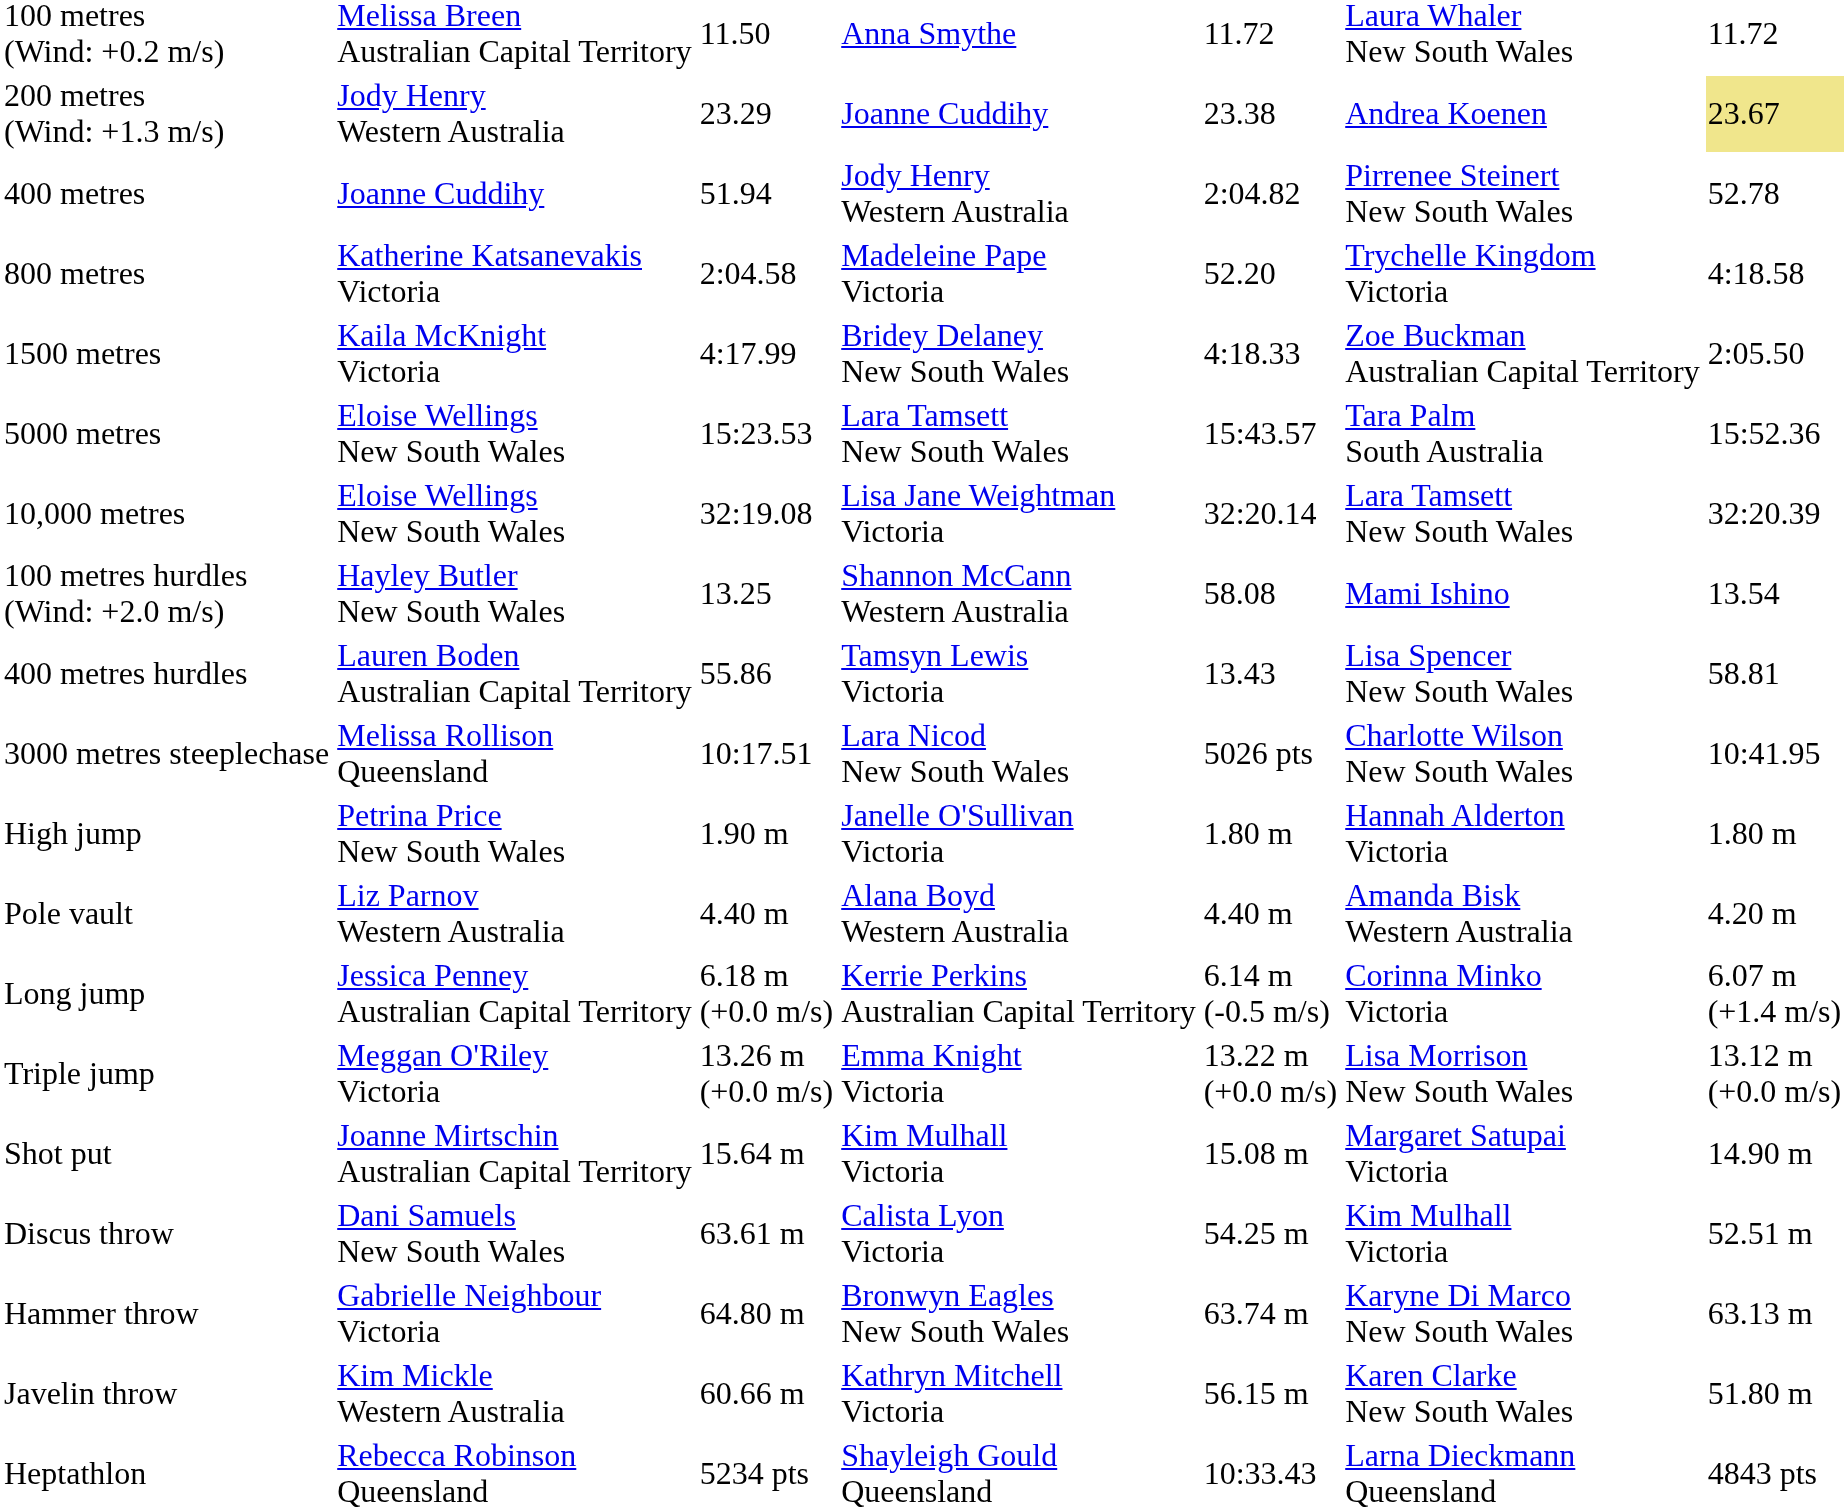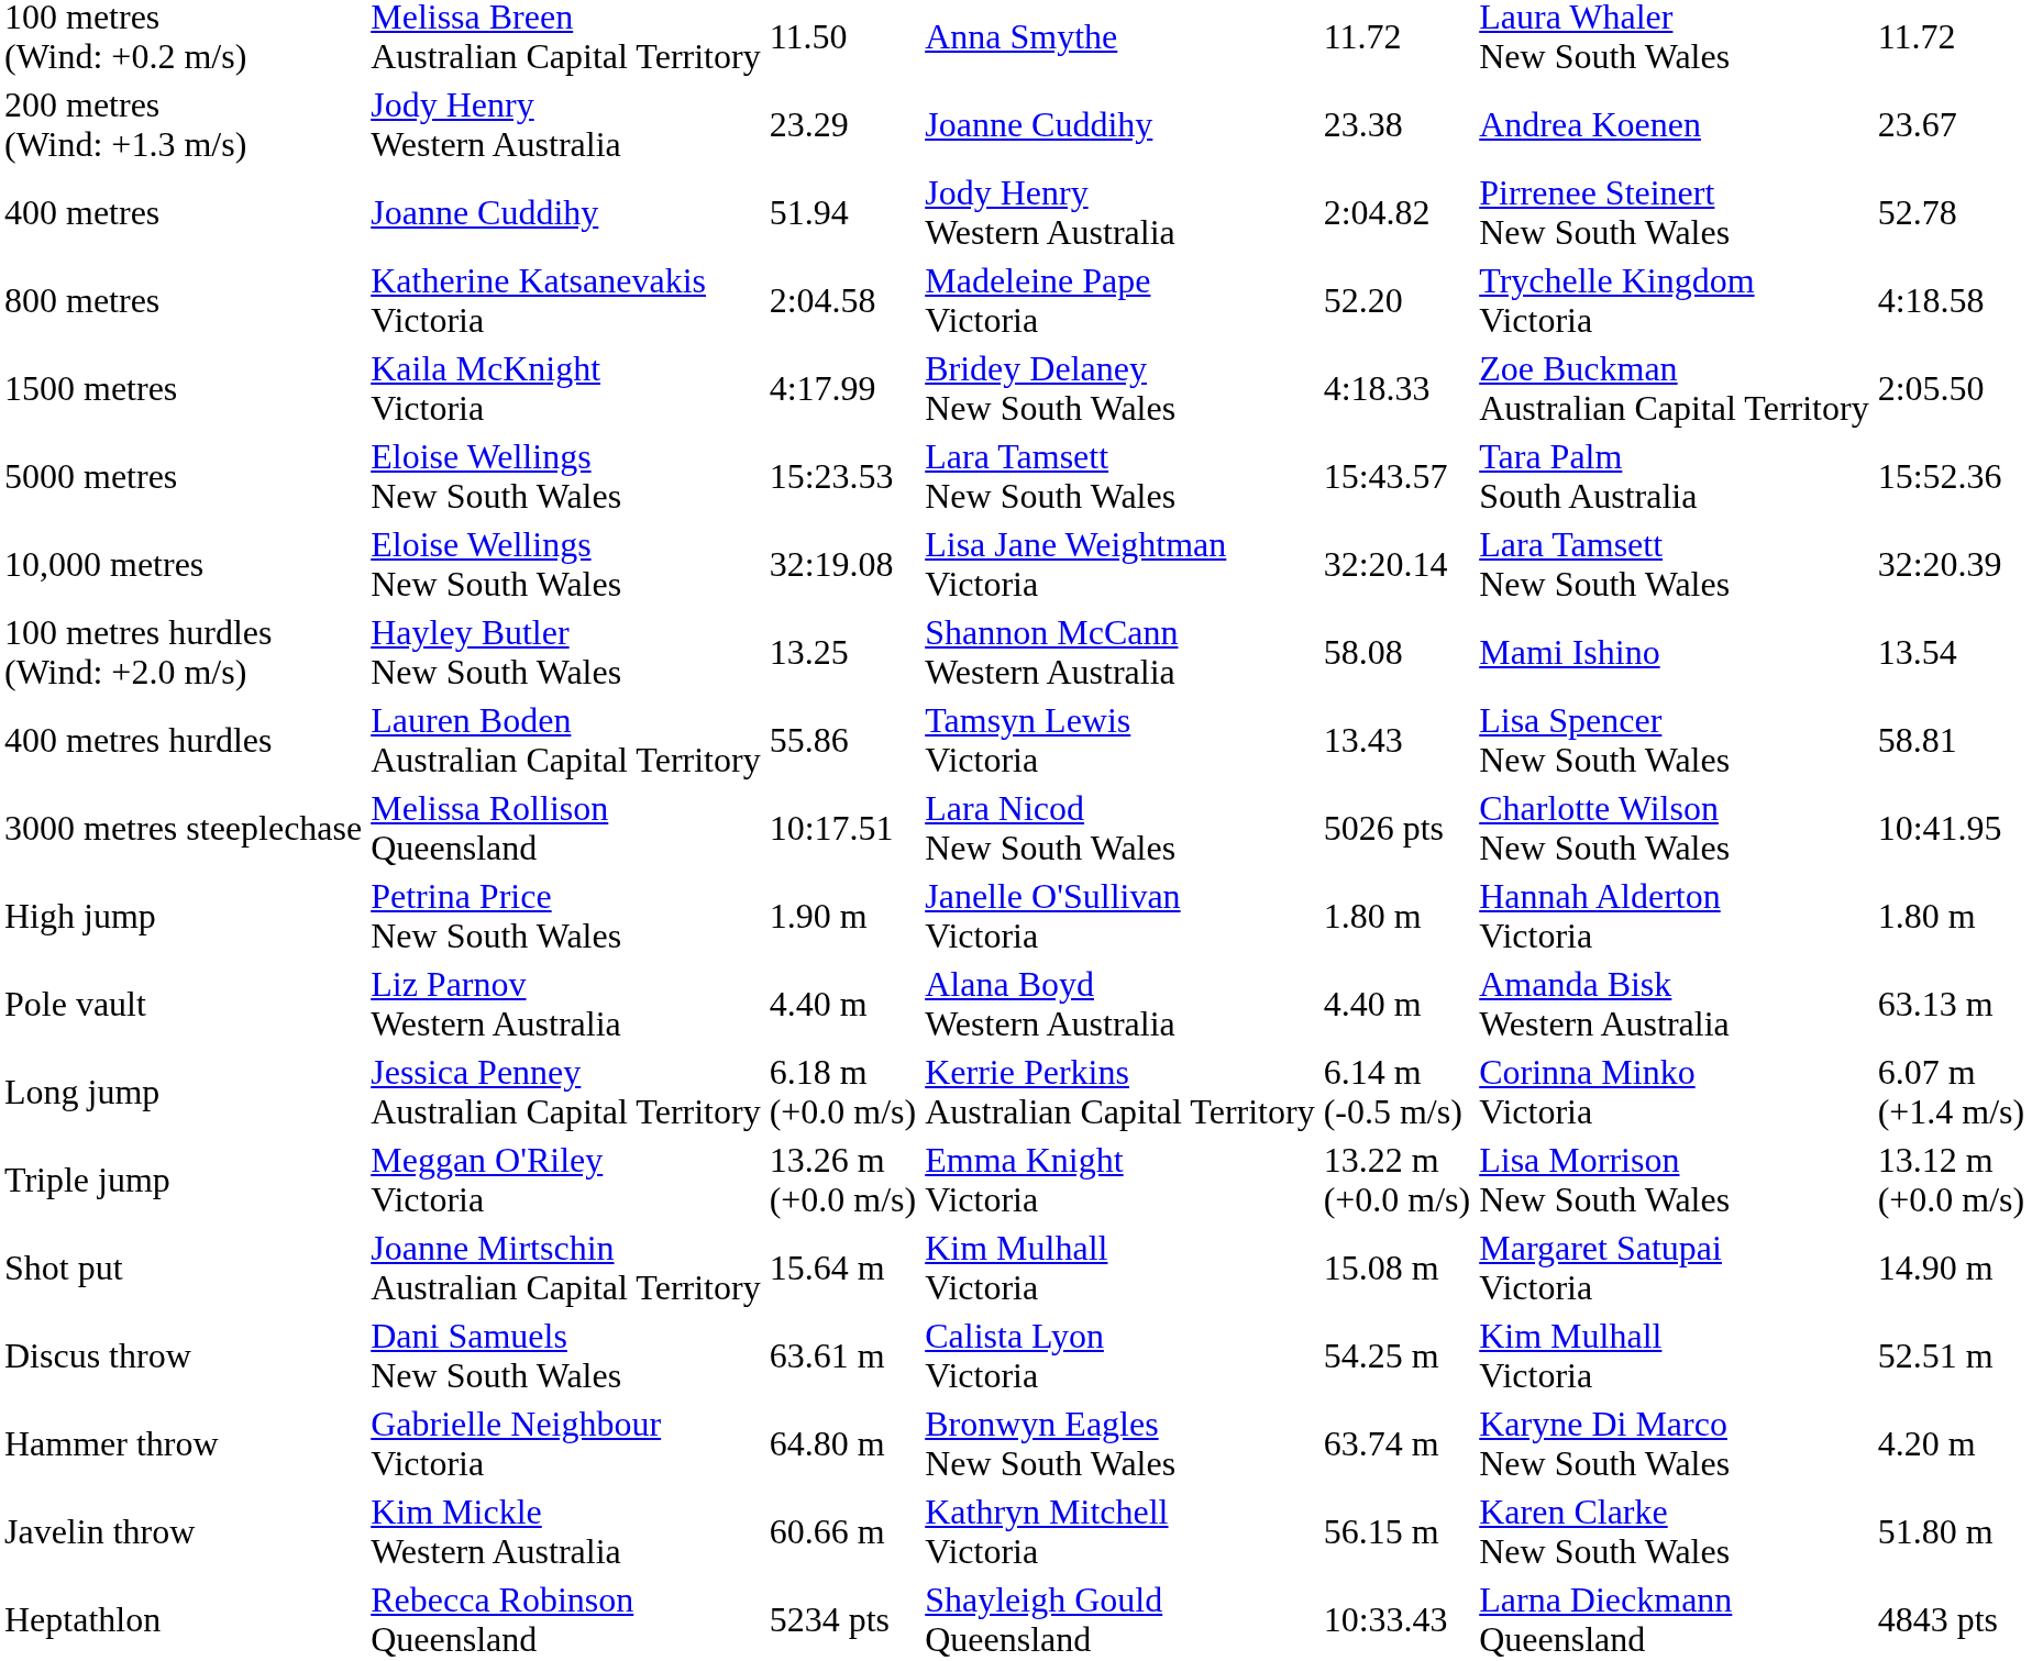 <table>
 <tr>
 <td>100 metres<br>(Wind: +0.2 m/s)</td>
 <td><a href='#'>Melissa Breen</a><br>Australian Capital Territory</td>
 <td>11.50</td>
 <td><a href='#'>Anna Smythe</a><br></td>
 <td>11.72</td>
 <td><a href='#'>Laura Whaler</a><br>New South Wales</td>
 <td>11.72</td>
 </tr>
 <tr>
 <td>200 metres<br>(Wind: +1.3 m/s)</td>
 <td><a href='#'>Jody Henry</a><br>Western Australia</td>
 <td>23.29</td>
 <td><a href='#'>Joanne Cuddihy</a><br></td>
 <td>23.38</td>
 <td><a href='#'>Andrea Koenen</a><br></td>
-<td style="background: khaki;">23.67</td>
+<td>23.67</td>
 </tr>
 <tr>
 <td>400 metres</td>
 <td><a href='#'>Joanne Cuddihy</a><br></td>
 <td>51.94</td>
 <td><a href='#'>Jody Henry</a><br>Western Australia</td>
 <td>2:04.82</td>
 <td><a href='#'>Pirrenee Steinert</a><br>New South Wales</td>
 <td>52.78</td>
 </tr>
 <tr>
 <td>800 metres</td>
 <td><a href='#'>Katherine Katsanevakis</a><br>Victoria</td>
 <td>2:04.58</td>
 <td><a href='#'>Madeleine Pape</a><br>Victoria</td>
 <td>52.20</td>
 <td><a href='#'>Trychelle Kingdom</a><br>Victoria</td>
 <td>4:18.58</td>
 </tr>
 <tr>
 <td>1500 metres</td>
 <td><a href='#'>Kaila McKnight</a><br>Victoria</td>
 <td>4:17.99</td>
 <td><a href='#'>Bridey Delaney</a><br>New South Wales</td>
 <td>4:18.33</td>
 <td><a href='#'>Zoe Buckman</a><br>Australian Capital Territory</td>
 <td>2:05.50</td>
 </tr>
 <tr>
 <td>5000 metres</td>
 <td><a href='#'>Eloise Wellings</a><br>New South Wales</td>
 <td>15:23.53</td>
 <td><a href='#'>Lara Tamsett</a><br>New South Wales</td>
 <td>15:43.57</td>
 <td><a href='#'>Tara Palm</a><br>South Australia</td>
 <td>15:52.36</td>
 </tr>
 <tr>
 <td>10,000 metres</td>
 <td><a href='#'>Eloise Wellings</a><br>New South Wales</td>
 <td>32:19.08</td>
 <td><a href='#'>Lisa Jane Weightman</a><br>Victoria</td>
 <td>32:20.14</td>
 <td><a href='#'>Lara Tamsett</a><br>New South Wales</td>
 <td>32:20.39</td>
 </tr>
 <tr>
 <td>100 metres hurdles<br>(Wind: +2.0 m/s)</td>
 <td><a href='#'>Hayley Butler</a><br>New South Wales</td>
 <td>13.25</td>
 <td><a href='#'>Shannon McCann</a><br>Western Australia</td>
 <td>58.08</td>
 <td><a href='#'>Mami Ishino</a><br></td>
 <td>13.54</td>
 </tr>
 <tr>
 <td>400 metres hurdles</td>
 <td><a href='#'>Lauren Boden</a><br>Australian Capital Territory</td>
 <td>55.86</td>
 <td><a href='#'>Tamsyn Lewis</a><br>Victoria</td>
 <td>13.43</td>
 <td><a href='#'>Lisa Spencer</a><br>New South Wales</td>
 <td>58.81</td>
 </tr>
 <tr>
 <td>3000 metres steeplechase</td>
 <td><a href='#'>Melissa Rollison</a><br>Queensland</td>
 <td>10:17.51</td>
 <td><a href='#'>Lara Nicod</a><br>New South Wales</td>
 <td>5026 pts</td>
 <td><a href='#'>Charlotte Wilson</a><br>New South Wales</td>
 <td>10:41.95</td>
 </tr>
 <tr>
 <td>High jump</td>
 <td><a href='#'>Petrina Price</a><br>New South Wales</td>
 <td>1.90 m</td>
 <td><a href='#'>Janelle O'Sullivan</a><br>Victoria</td>
 <td>1.80 m</td>
 <td><a href='#'>Hannah Alderton</a><br>Victoria</td>
 <td>1.80 m</td>
 </tr>
 <tr>
 <td>Pole vault</td>
 <td><a href='#'>Liz Parnov</a><br>Western Australia</td>
 <td>4.40 m</td>
 <td><a href='#'>Alana Boyd</a><br>Western Australia</td>
 <td>4.40 m</td>
 <td><a href='#'>Amanda Bisk</a><br>Western Australia</td>
-<td>4.20 m</td>
+<td>63.13 m</td>
 </tr>
 <tr>
 <td>Long jump</td>
 <td><a href='#'>Jessica Penney</a><br>Australian Capital Territory</td>
 <td>6.18 m <br>(+0.0 m/s)</td>
 <td><a href='#'>Kerrie Perkins</a><br>Australian Capital Territory</td>
 <td>6.14 m <br>(-0.5 m/s)</td>
 <td><a href='#'>Corinna Minko</a><br>Victoria</td>
 <td>6.07 m <br>(+1.4 m/s)</td>
 </tr>
 <tr>
 <td>Triple jump</td>
 <td><a href='#'>Meggan O'Riley</a><br>Victoria</td>
 <td>13.26 m <br>(+0.0 m/s)</td>
 <td><a href='#'>Emma Knight</a><br>Victoria</td>
 <td>13.22 m <br>(+0.0 m/s)</td>
 <td><a href='#'>Lisa Morrison</a><br>New South Wales</td>
 <td>13.12 m <br>(+0.0 m/s)</td>
 </tr>
 <tr>
 <td>Shot put</td>
 <td><a href='#'>Joanne Mirtschin</a><br>Australian Capital Territory</td>
 <td>15.64 m</td>
 <td><a href='#'>Kim Mulhall</a><br>Victoria</td>
 <td>15.08 m</td>
 <td><a href='#'>Margaret Satupai</a><br>Victoria</td>
 <td>14.90 m</td>
 </tr>
 <tr>
 <td>Discus throw</td>
 <td><a href='#'>Dani Samuels</a><br>New South Wales</td>
 <td>63.61 m</td>
 <td><a href='#'>Calista Lyon</a><br>Victoria</td>
 <td>54.25 m</td>
 <td><a href='#'>Kim Mulhall</a><br>Victoria</td>
 <td>52.51 m</td>
 </tr>
 <tr>
 <td>Hammer throw</td>
 <td><a href='#'>Gabrielle Neighbour</a><br>Victoria</td>
 <td>64.80 m</td>
 <td><a href='#'>Bronwyn Eagles</a><br>New South Wales</td>
 <td>63.74 m</td>
 <td><a href='#'>Karyne Di Marco</a><br>New South Wales</td>
-<td>63.13 m</td>
+<td>4.20 m</td>
 </tr>
 <tr>
 <td>Javelin throw</td>
 <td><a href='#'>Kim Mickle</a><br>Western Australia</td>
 <td>60.66 m</td>
 <td><a href='#'>Kathryn Mitchell</a><br>Victoria</td>
 <td>56.15 m</td>
 <td><a href='#'>Karen Clarke</a><br>New South Wales</td>
 <td>51.80 m</td>
 </tr>
 <tr>
 <td>Heptathlon</td>
 <td><a href='#'>Rebecca Robinson</a><br>Queensland</td>
 <td>5234 pts</td>
 <td><a href='#'>Shayleigh Gould</a><br>Queensland</td>
 <td>10:33.43</td>
 <td><a href='#'>Larna Dieckmann</a><br>Queensland</td>
 <td>4843 pts</td>
 </tr>
 <tr>
 </tr>
 </table>
